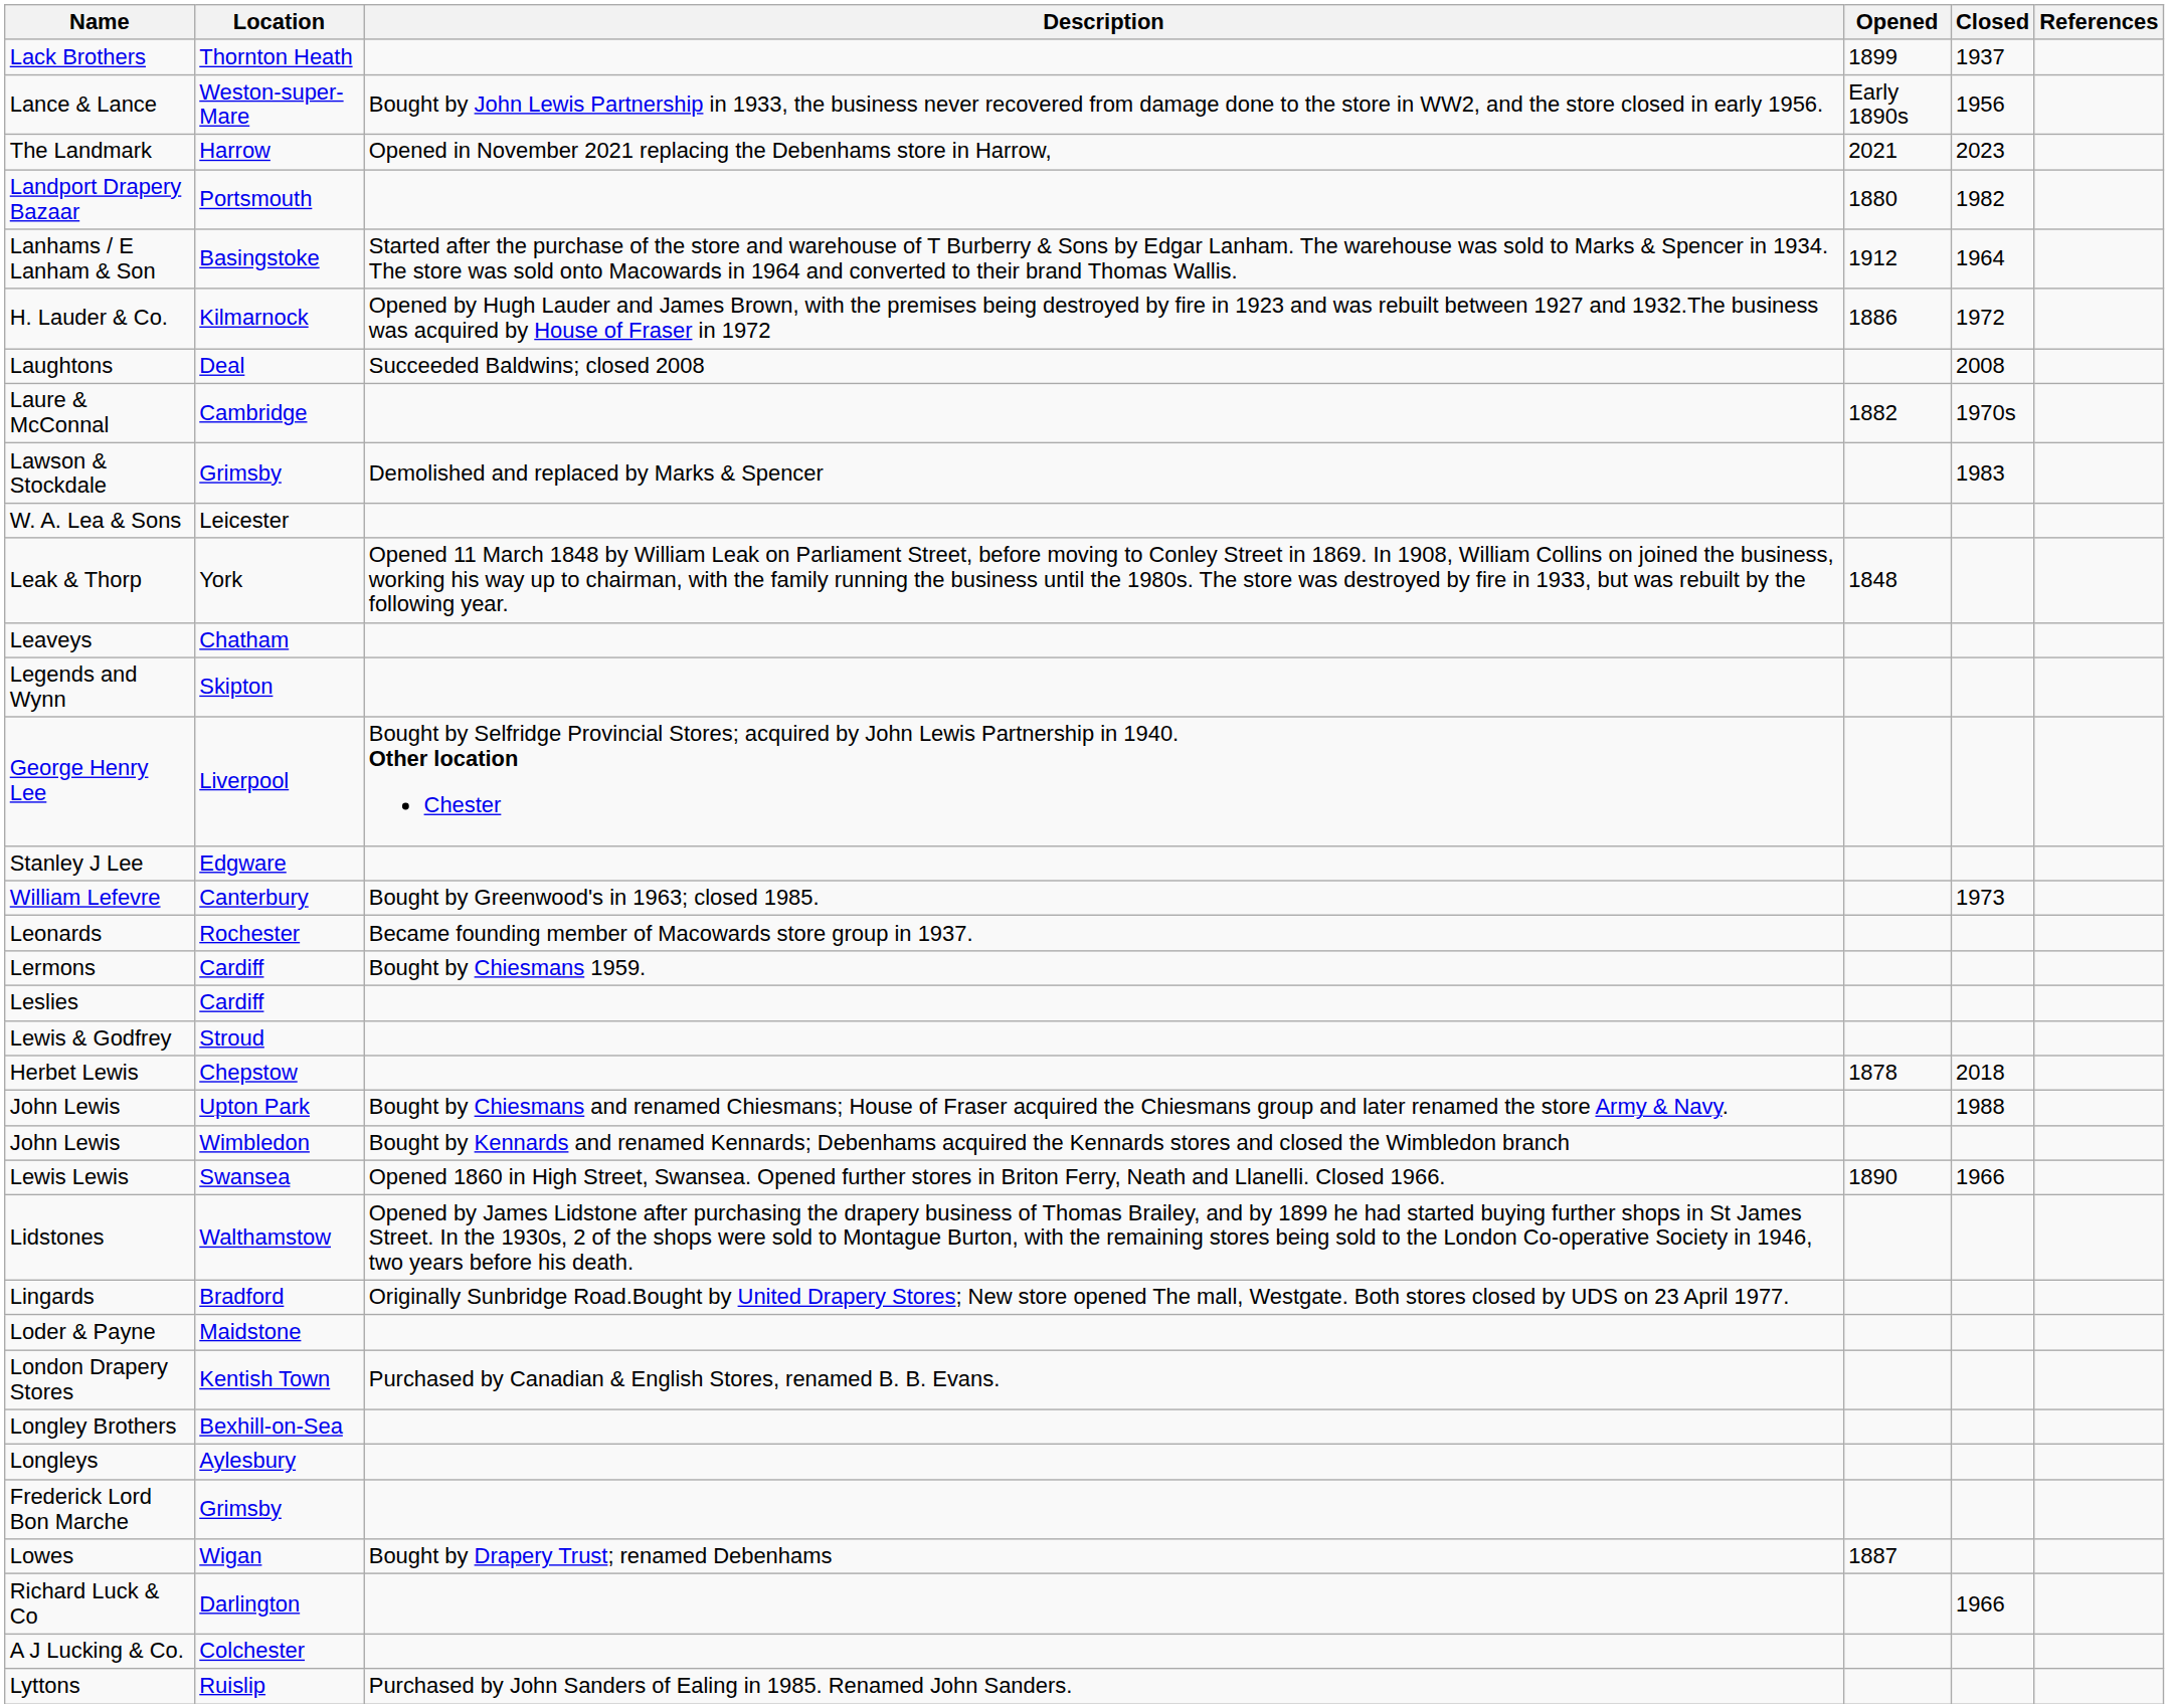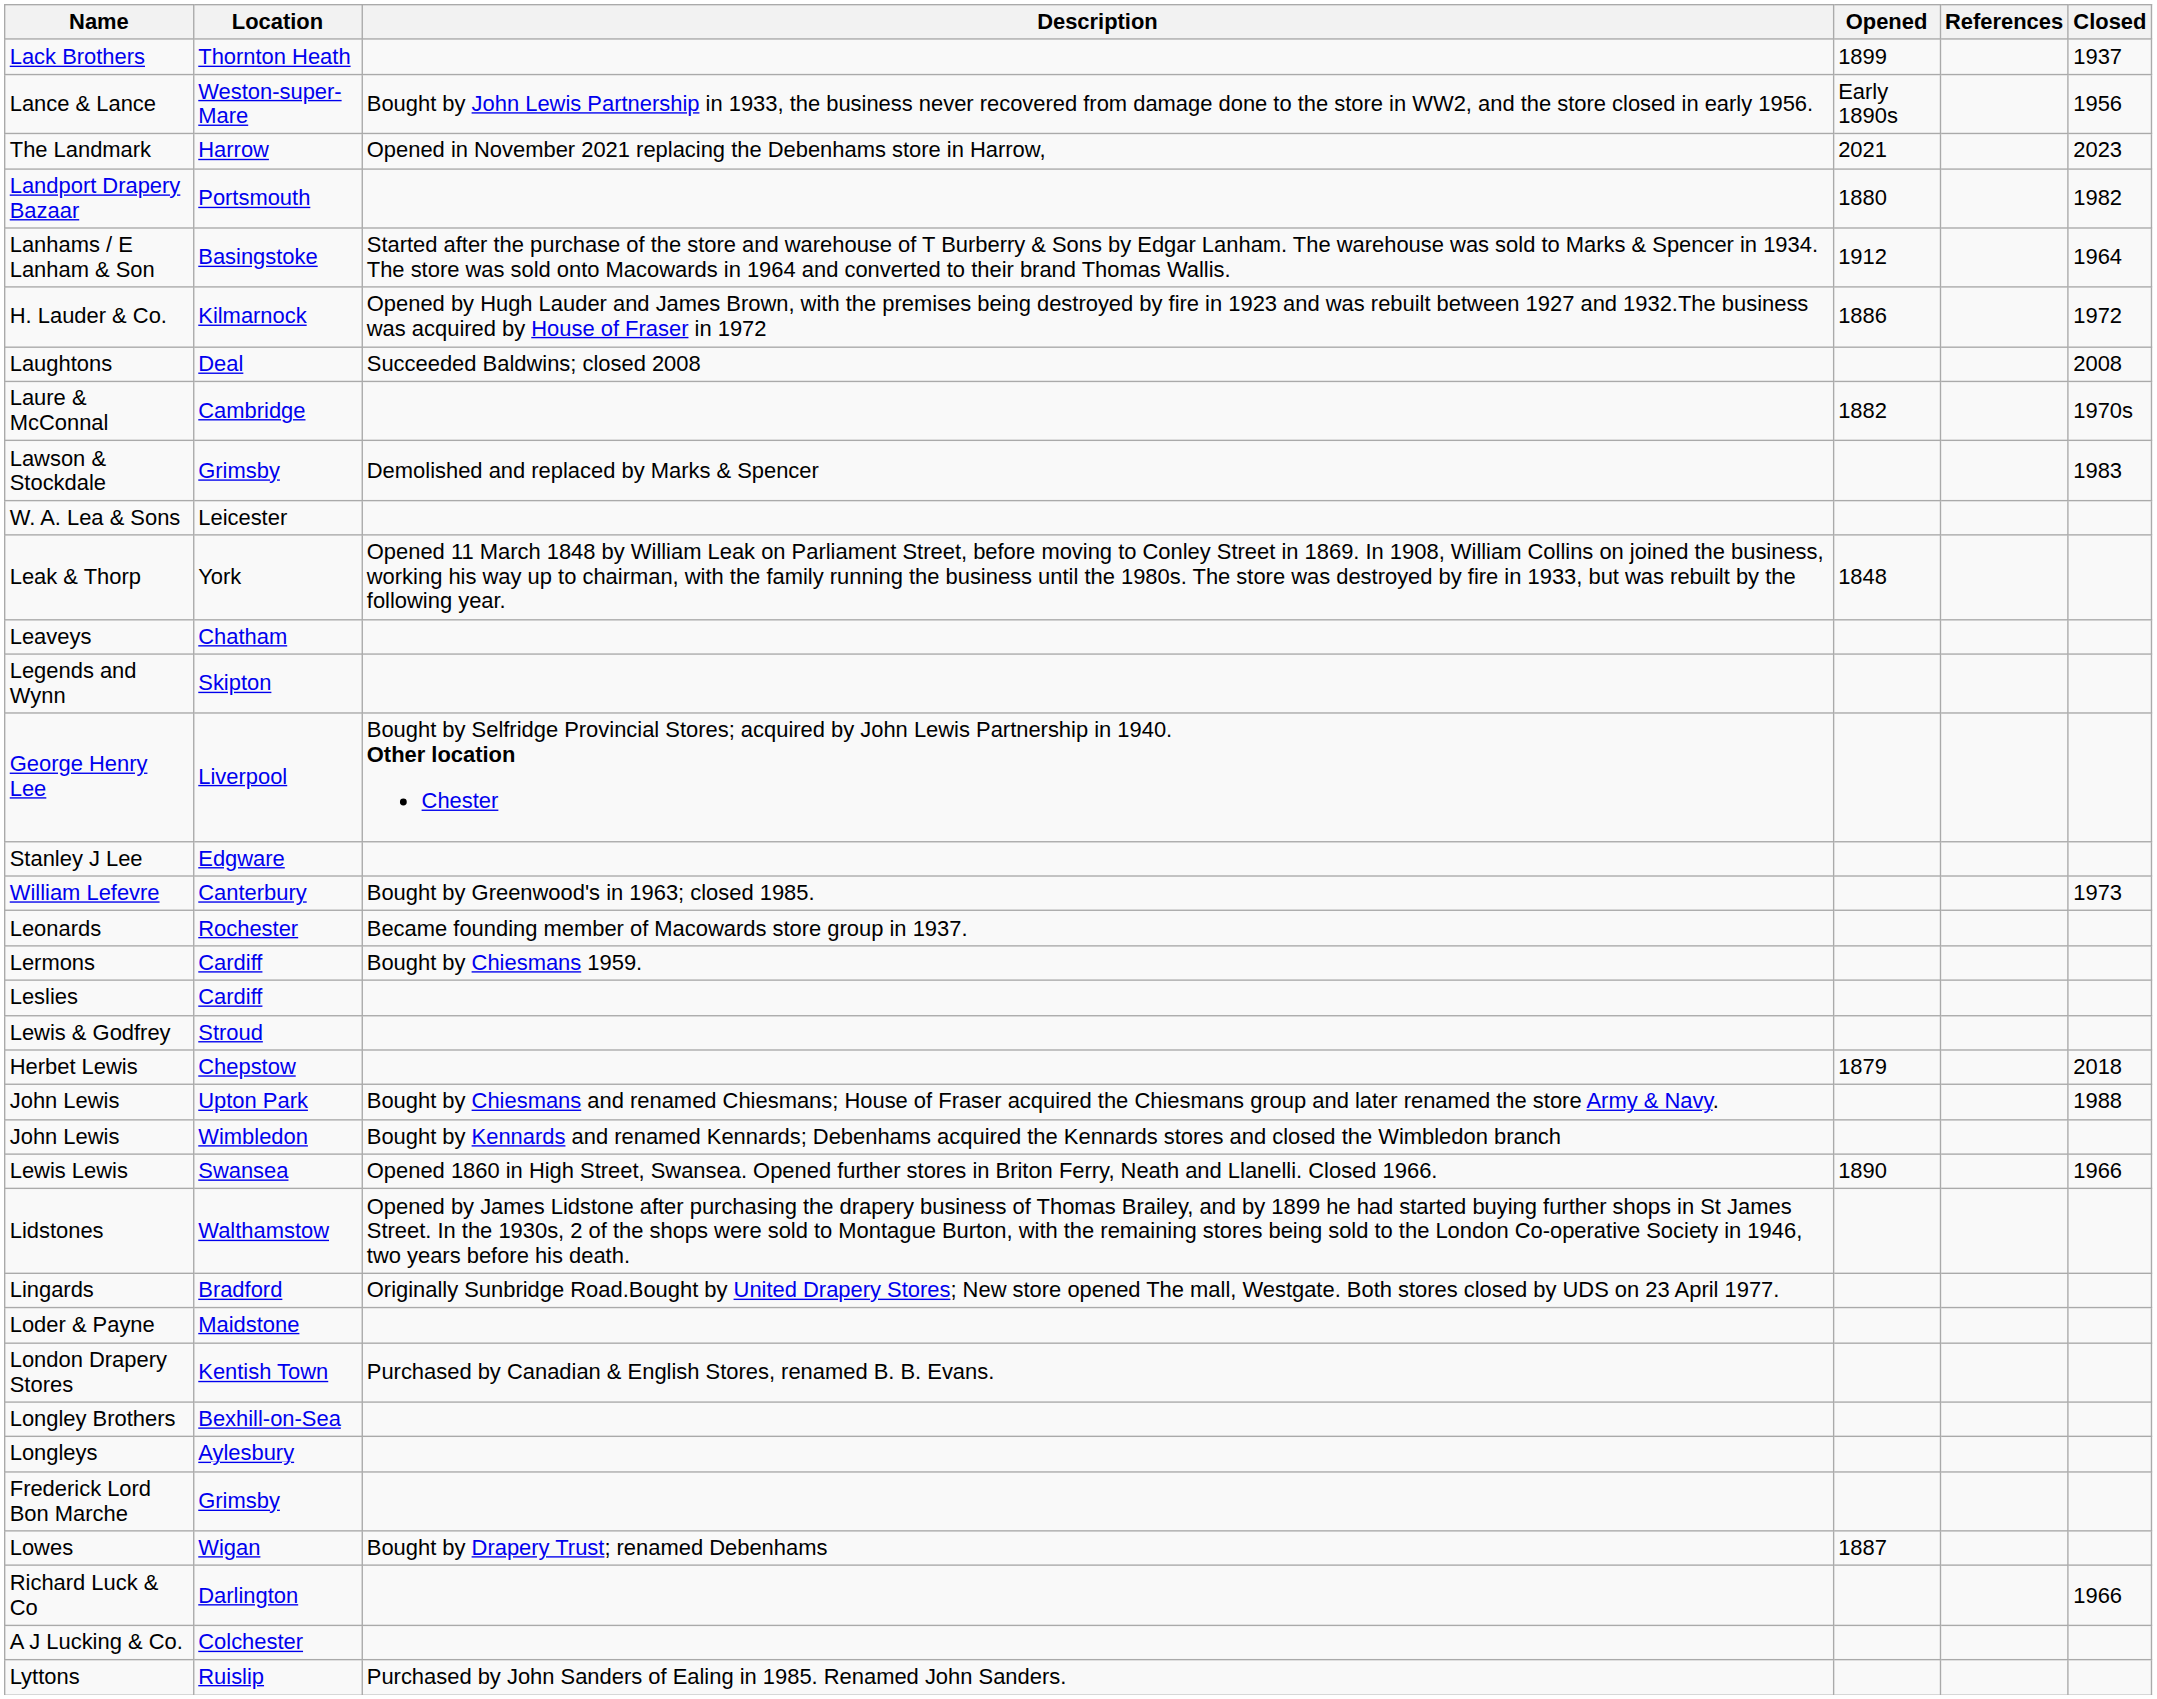 <table class="wikitable">
 <tr>
 <th>Name</th>
 <th>Location</th>
 <th>Description</th>
 <th>Opened</th>
+<th>References</th>
 <th>Closed</th>
-<th>References</th>
 </tr>
 <tr>
 <td><a href='#'>Lack Brothers</a></td>
 <td><a href='#'>Thornton Heath</a></td>
 <td></td>
 <td>1899</td>
+<td></td>
 <td>1937</td>
-<td></td>
 </tr>
 <tr>
 <td>Lance & Lance</td>
 <td><a href='#'>Weston-super-Mare</a></td>
 <td>Bought by <a href='#'>John Lewis Partnership</a> in 1933, the business never recovered from damage done to the store in WW2, and the store closed in early 1956.</td>
 <td>Early 1890s</td>
+<td></td>
 <td>1956</td>
-<td></td>
 </tr>
 <tr>
 <td>The Landmark</td>
 <td><a href='#'>Harrow</a></td>
 <td>Opened in November 2021 replacing the Debenhams store in Harrow,</td>
 <td>2021</td>
+<td></td>
 <td>2023</td>
-<td></td>
 </tr>
 <tr>
 <td><a href='#'>Landport Drapery Bazaar</a></td>
 <td><a href='#'>Portsmouth</a></td>
 <td></td>
 <td>1880</td>
+<td></td>
 <td>1982</td>
-<td></td>
 </tr>
 <tr>
 <td>Lanhams / E Lanham & Son</td>
 <td><a href='#'>Basingstoke</a></td>
 <td>Started after the purchase of the store and warehouse of T Burberry & Sons by Edgar Lanham. The warehouse was sold to Marks & Spencer in 1934. The store was sold onto Macowards in 1964 and converted to their brand Thomas Wallis.</td>
 <td>1912</td>
+<td></td>
 <td>1964</td>
-<td></td>
 </tr>
 <tr>
 <td>H. Lauder & Co.</td>
 <td><a href='#'>Kilmarnock</a></td>
 <td>Opened by Hugh Lauder and James Brown, with the premises being destroyed by fire in 1923 and was rebuilt between 1927 and 1932.The business was acquired by <a href='#'>House of Fraser</a> in 1972</td>
 <td>1886</td>
+<td></td>
 <td>1972</td>
-<td></td>
 </tr>
 <tr>
 <td>Laughtons</td>
 <td><a href='#'>Deal</a></td>
 <td>Succeeded Baldwins; closed 2008</td>
 <td></td>
+<td></td>
 <td>2008</td>
-<td></td>
 </tr>
 <tr>
 <td>Laure & McConnal</td>
 <td><a href='#'>Cambridge</a></td>
 <td></td>
 <td>1882</td>
+<td></td>
 <td>1970s</td>
-<td></td>
 </tr>
 <tr>
 <td>Lawson & Stockdale</td>
 <td><a href='#'>Grimsby</a></td>
 <td>Demolished and replaced by Marks & Spencer</td>
 <td></td>
+<td></td>
 <td>1983</td>
-<td></td>
 </tr>
 <tr>
 <td>W. A. Lea & Sons</td>
 <td>Leicester</td>
 <td></td>
 <td></td>
 <td></td>
 <td></td>
 </tr>
 <tr>
 <td>Leak & Thorp</td>
 <td>York</td>
 <td>Opened 11 March 1848 by William Leak on Parliament Street, before moving to Conley Street in 1869. In 1908, William Collins on joined the business, working his way up to chairman, with the family running the business until the 1980s. The store was destroyed by fire in 1933, but was rebuilt by the following year.</td>
 <td>1848</td>
 <td></td>
 <td></td>
 </tr>
 <tr>
 <td>Leaveys</td>
 <td><a href='#'>Chatham</a></td>
 <td></td>
 <td></td>
 <td></td>
 <td></td>
 </tr>
 <tr>
 <td>Legends and Wynn</td>
 <td><a href='#'>Skipton</a></td>
 <td></td>
 <td></td>
 <td></td>
 <td></td>
 </tr>
 <tr>
 <td><a href='#'>George Henry Lee</a></td>
 <td><a href='#'>Liverpool</a></td>
 <td>Bought by Selfridge Provincial Stores; acquired by John Lewis Partnership in 1940.<br><strong>Other location</strong><ul><li><a href='#'>Chester</a></li></ul></td>
 <td></td>
 <td></td>
 <td></td>
 </tr>
 <tr>
 <td>Stanley J Lee</td>
 <td><a href='#'>Edgware</a></td>
 <td></td>
 <td></td>
 <td></td>
 <td></td>
 </tr>
 <tr>
 <td><a href='#'>William Lefevre</a></td>
 <td><a href='#'>Canterbury</a></td>
 <td>Bought by Greenwood's in 1963; closed 1985.</td>
 <td></td>
+<td></td>
 <td>1973</td>
-<td></td>
 </tr>
 <tr>
 <td>Leonards</td>
 <td><a href='#'>Rochester</a></td>
 <td>Became founding member of Macowards store group in 1937.</td>
 <td></td>
 <td></td>
 <td></td>
 </tr>
 <tr>
 <td>Lermons</td>
 <td><a href='#'>Cardiff</a></td>
 <td>Bought by <a href='#'>Chiesmans</a> 1959.</td>
 <td></td>
 <td></td>
 <td></td>
 </tr>
 <tr>
 <td>Leslies</td>
 <td><a href='#'>Cardiff</a></td>
 <td></td>
 <td></td>
 <td></td>
 <td></td>
 </tr>
 <tr>
 <td>Lewis & Godfrey</td>
 <td><a href='#'>Stroud</a></td>
 <td></td>
 <td></td>
 <td></td>
 <td></td>
 </tr>
 <tr>
 <td>Herbet Lewis</td>
 <td><a href='#'>Chepstow</a></td>
 <td></td>
-<td>1878</td>
+<td>1879</td>
+<td></td>
 <td>2018</td>
-<td></td>
 </tr>
 <tr>
 <td>John Lewis</td>
 <td><a href='#'>Upton Park</a></td>
 <td>Bought by <a href='#'>Chiesmans</a> and renamed Chiesmans; House of Fraser acquired the Chiesmans group and later renamed the store <a href='#'>Army & Navy</a>.</td>
 <td></td>
+<td></td>
 <td>1988</td>
-<td></td>
 </tr>
 <tr>
 <td>John Lewis</td>
 <td><a href='#'>Wimbledon</a></td>
 <td>Bought by <a href='#'>Kennards</a> and renamed Kennards; Debenhams acquired the Kennards stores and closed the Wimbledon branch</td>
 <td></td>
 <td></td>
 <td></td>
 </tr>
 <tr>
 <td>Lewis Lewis</td>
 <td><a href='#'>Swansea</a></td>
 <td>Opened 1860 in High Street, Swansea. Opened further stores in Briton Ferry, Neath and Llanelli. Closed 1966.</td>
 <td>1890</td>
+<td></td>
 <td>1966</td>
-<td></td>
 </tr>
 <tr>
 <td>Lidstones</td>
 <td><a href='#'>Walthamstow</a></td>
 <td>Opened by James Lidstone after purchasing the drapery business of Thomas Brailey, and by 1899 he had started buying further shops in St James Street. In the 1930s, 2 of the shops were sold to Montague Burton, with the remaining stores being sold to the London Co-operative Society in 1946, two years before his death.</td>
 <td></td>
 <td></td>
 <td></td>
 </tr>
 <tr>
 <td>Lingards</td>
 <td><a href='#'>Bradford</a></td>
 <td>Originally Sunbridge Road.Bought by <a href='#'>United Drapery Stores</a>; New store opened The mall, Westgate. Both stores closed by UDS on 23 April 1977.</td>
 <td></td>
 <td></td>
 <td></td>
 </tr>
 <tr>
 <td>Loder & Payne</td>
 <td><a href='#'>Maidstone</a></td>
 <td></td>
 <td></td>
 <td></td>
 <td></td>
 </tr>
 <tr>
 <td>London Drapery Stores</td>
 <td><a href='#'>Kentish Town</a></td>
 <td>Purchased by Canadian & English Stores, renamed B. B. Evans.</td>
 <td></td>
 <td></td>
 <td></td>
 </tr>
 <tr>
 <td>Longley Brothers</td>
 <td><a href='#'>Bexhill-on-Sea</a></td>
 <td></td>
 <td></td>
 <td></td>
 <td></td>
 </tr>
 <tr>
 <td>Longleys</td>
 <td><a href='#'>Aylesbury</a></td>
 <td></td>
 <td></td>
 <td></td>
 <td></td>
 </tr>
 <tr>
 <td>Frederick Lord Bon Marche</td>
 <td><a href='#'>Grimsby</a></td>
 <td></td>
 <td></td>
 <td></td>
 <td></td>
 </tr>
 <tr>
 <td>Lowes</td>
 <td><a href='#'>Wigan</a></td>
 <td>Bought by <a href='#'>Drapery Trust</a>; renamed Debenhams</td>
 <td>1887</td>
 <td></td>
 <td></td>
 </tr>
 <tr>
 <td>Richard Luck & Co</td>
 <td><a href='#'>Darlington</a></td>
 <td></td>
 <td></td>
+<td></td>
 <td>1966</td>
-<td></td>
 </tr>
 <tr>
 <td>A J Lucking & Co.</td>
 <td><a href='#'>Colchester</a></td>
 <td></td>
 <td></td>
 <td></td>
 <td></td>
 </tr>
 <tr>
 <td>Lyttons</td>
 <td><a href='#'>Ruislip</a></td>
 <td>Purchased by John Sanders of Ealing in 1985. Renamed John Sanders.</td>
 <td></td>
 <td></td>
 <td></td>
 </tr>
 </table>
